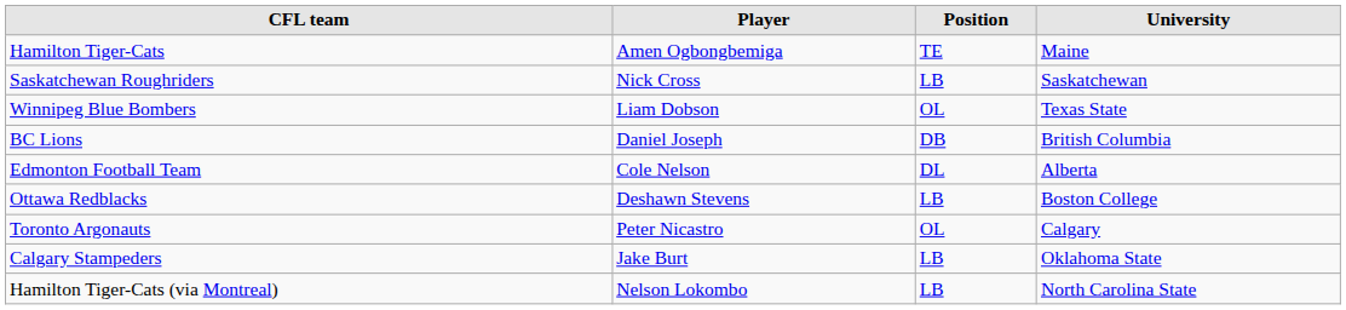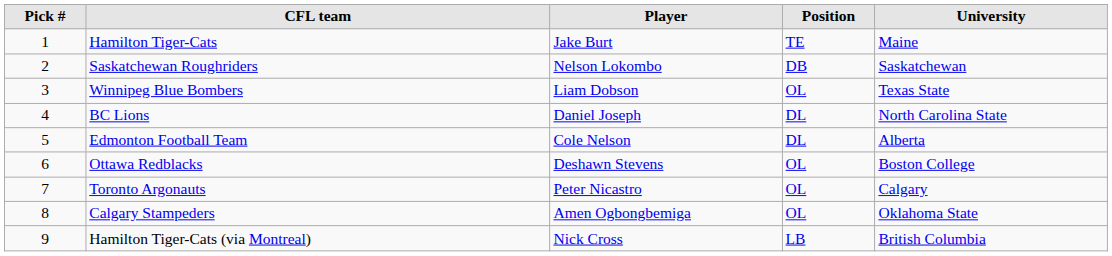 <table class="wikitable" style="width: 90%">
 <tr>
+<th style="background:#E5E5E5;" width=7%>Pick #</th>
 <th width=40% style="background:#E5E5E5;">CFL team</th>
 <th width=20% style="background:#E5E5E5;">Player</th>
 <th width=8% style="background:#E5E5E5;">Position</th>
 <th width=20% style="background:#E5E5E5;">University</th>
 </tr>
 <tr>
+<td align=center>1</td>
 <td><a href='#'>Hamilton Tiger-Cats</a></td>
-<td><a href='#'>Amen Ogbongbemiga</a></td>
+<td><a href='#'>Jake Burt</a></td>
 <td><a href='#'>TE</a></td>
 <td><a href='#'>Maine</a></td>
 </tr>
 <tr>
+<td align=center>2</td>
 <td><a href='#'>Saskatchewan Roughriders</a></td>
-<td><a href='#'>Nick Cross</a></td>
-<td><a href='#'>LB</a></td>
+<td><a href='#'>Nelson Lokombo</a></td>
+<td><a href='#'>DB</a></td>
 <td><a href='#'>Saskatchewan</a></td>
 </tr>
 <tr>
+<td align=center>3</td>
 <td><a href='#'>Winnipeg Blue Bombers</a></td>
 <td><a href='#'>Liam Dobson</a></td>
 <td><a href='#'>OL</a></td>
 <td><a href='#'>Texas State</a></td>
 </tr>
 <tr>
+<td align=center>4</td>
 <td><a href='#'>BC Lions</a></td>
 <td><a href='#'>Daniel Joseph</a></td>
-<td><a href='#'>DB</a></td>
-<td><a href='#'>British Columbia</a></td>
+<td><a href='#'>DL</a></td>
+<td><a href='#'>North Carolina State</a></td>
 </tr>
 <tr>
+<td align=center>5</td>
 <td><a href='#'>Edmonton Football Team</a></td>
 <td><a href='#'>Cole Nelson</a></td>
 <td><a href='#'>DL</a></td>
 <td><a href='#'>Alberta</a></td>
 </tr>
 <tr>
+<td align=center>6</td>
 <td><a href='#'>Ottawa Redblacks</a></td>
 <td><a href='#'>Deshawn Stevens</a></td>
-<td><a href='#'>LB</a></td>
+<td><a href='#'>OL</a></td>
 <td><a href='#'>Boston College</a></td>
 </tr>
 <tr>
+<td align=center>7</td>
 <td><a href='#'>Toronto Argonauts</a></td>
 <td><a href='#'>Peter Nicastro</a></td>
 <td><a href='#'>OL</a></td>
 <td><a href='#'>Calgary</a></td>
 </tr>
 <tr>
+<td align=center>8</td>
 <td><a href='#'>Calgary Stampeders</a></td>
-<td><a href='#'>Jake Burt</a></td>
-<td><a href='#'>LB</a></td>
+<td><a href='#'>Amen Ogbongbemiga</a></td>
+<td><a href='#'>OL</a></td>
 <td><a href='#'>Oklahoma State</a></td>
 </tr>
 <tr>
+<td align=center>9</td>
 <td>Hamilton Tiger-Cats (via <a href='#'>Montreal</a>)</td>
-<td><a href='#'>Nelson Lokombo</a></td>
+<td><a href='#'>Nick Cross</a></td>
 <td><a href='#'>LB</a></td>
-<td><a href='#'>North Carolina State</a></td>
+<td><a href='#'>British Columbia</a></td>
 </tr>
 </table>
